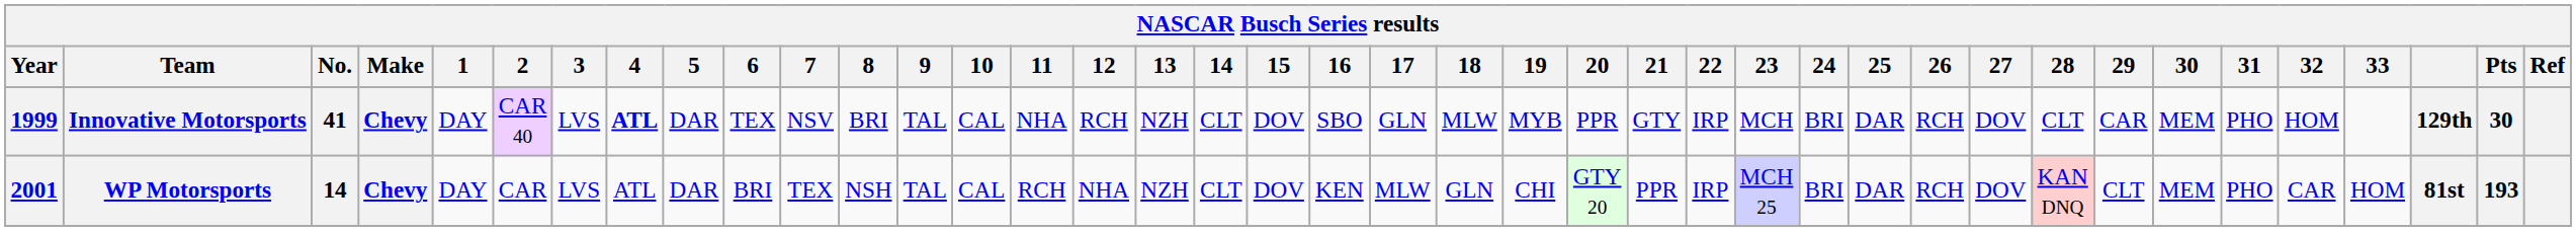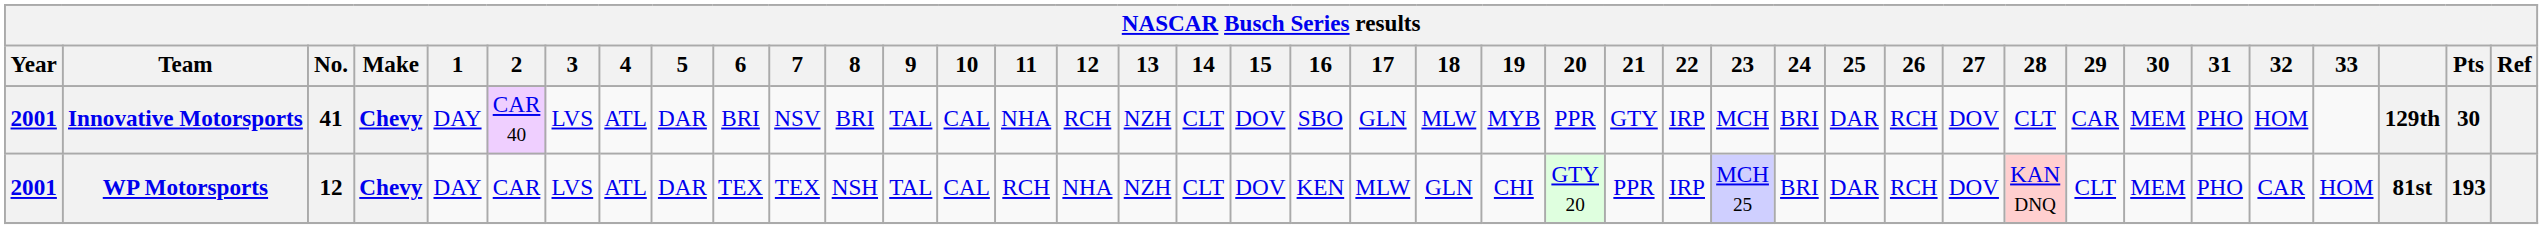 <table class="wikitable" style="text-align:center; font-size:75%">
 <tr>
 <th colspan=40><a href='#'>NASCAR</a> <a href='#'>Busch Series</a> results</th>
 </tr>
 <tr>
 <th>Year</th>
 <th>Team</th>
 <th>No.</th>
 <th>Make</th>
 <th>1</th>
 <th>2</th>
 <th>3</th>
 <th>4</th>
 <th>5</th>
 <th>6</th>
 <th>7</th>
 <th>8</th>
 <th>9</th>
 <th>10</th>
 <th>11</th>
 <th>12</th>
 <th>13</th>
 <th>14</th>
 <th>15</th>
 <th>16</th>
 <th>17</th>
 <th>18</th>
 <th>19</th>
 <th>20</th>
 <th>21</th>
 <th>22</th>
 <th>23</th>
 <th>24</th>
 <th>25</th>
 <th>26</th>
 <th>27</th>
 <th>28</th>
 <th>29</th>
 <th>30</th>
 <th>31</th>
 <th>32</th>
 <th>33</th>
 <th></th>
 <th>Pts</th>
 <th>Ref</th>
 </tr>
 <tr>
-<th><a href='#'>1999</a></th>
+<th><a href='#'>2001</a></th>
 <th><a href='#'>Innovative Motorsports</a></th>
 <th>41</th>
 <th><a href='#'>Chevy</a></th>
 <td><a href='#'>DAY</a></td>
 <td style="background:#EFCFFF;"><a href='#'>CAR</a><br><small>40</small></td>
 <td><a href='#'>LVS</a></td>
-<td><strong><a href='#'>ATL</a></strong></td>
+<td><a href='#'>ATL</a></td>
 <td><a href='#'>DAR</a></td>
-<td><a href='#'>TEX</a></td>
+<td><a href='#'>BRI</a></td>
 <td><a href='#'>NSV</a></td>
 <td><a href='#'>BRI</a></td>
 <td><a href='#'>TAL</a></td>
 <td><a href='#'>CAL</a></td>
 <td><a href='#'>NHA</a></td>
 <td><a href='#'>RCH</a></td>
 <td><a href='#'>NZH</a></td>
 <td><a href='#'>CLT</a></td>
 <td><a href='#'>DOV</a></td>
 <td><a href='#'>SBO</a></td>
 <td><a href='#'>GLN</a></td>
 <td><a href='#'>MLW</a></td>
 <td><a href='#'>MYB</a></td>
 <td><a href='#'>PPR</a></td>
 <td><a href='#'>GTY</a></td>
 <td><a href='#'>IRP</a></td>
 <td><a href='#'>MCH</a></td>
 <td><a href='#'>BRI</a></td>
 <td><a href='#'>DAR</a></td>
 <td><a href='#'>RCH</a></td>
 <td><a href='#'>DOV</a></td>
 <td><a href='#'>CLT</a></td>
 <td><a href='#'>CAR</a></td>
 <td><a href='#'>MEM</a></td>
 <td><a href='#'>PHO</a></td>
 <td><a href='#'>HOM</a></td>
 <td></td>
 <th>129th</th>
 <th>30</th>
 <th></th>
 </tr>
 <tr>
 <th><a href='#'>2001</a></th>
 <th><a href='#'>WP Motorsports</a></th>
-<th>14</th>
+<th>12</th>
 <th><a href='#'>Chevy</a></th>
 <td><a href='#'>DAY</a></td>
 <td><a href='#'>CAR</a></td>
 <td><a href='#'>LVS</a></td>
 <td><a href='#'>ATL</a></td>
 <td><a href='#'>DAR</a></td>
-<td><a href='#'>BRI</a></td>
+<td><a href='#'>TEX</a></td>
 <td><a href='#'>TEX</a></td>
 <td><a href='#'>NSH</a></td>
 <td><a href='#'>TAL</a></td>
 <td><a href='#'>CAL</a></td>
 <td><a href='#'>RCH</a></td>
 <td><a href='#'>NHA</a></td>
 <td><a href='#'>NZH</a></td>
 <td><a href='#'>CLT</a></td>
 <td><a href='#'>DOV</a></td>
 <td><a href='#'>KEN</a></td>
 <td><a href='#'>MLW</a></td>
 <td><a href='#'>GLN</a></td>
 <td><a href='#'>CHI</a></td>
 <td style="background:#DFFFDF;"><a href='#'>GTY</a><br><small>20</small></td>
 <td><a href='#'>PPR</a></td>
 <td><a href='#'>IRP</a></td>
 <td style="background:#CFCFFF;"><a href='#'>MCH</a><br><small>25</small></td>
 <td><a href='#'>BRI</a></td>
 <td><a href='#'>DAR</a></td>
 <td><a href='#'>RCH</a></td>
 <td><a href='#'>DOV</a></td>
 <td style="background:#FFCFCF;"><a href='#'>KAN</a><br><small>DNQ</small></td>
 <td><a href='#'>CLT</a></td>
 <td><a href='#'>MEM</a></td>
 <td><a href='#'>PHO</a></td>
 <td><a href='#'>CAR</a></td>
 <td><a href='#'>HOM</a></td>
 <th>81st</th>
 <th>193</th>
 <th></th>
 </tr>
 <tr>
 </tr>
 </table>
